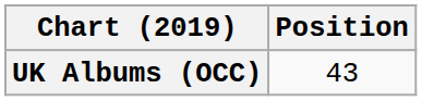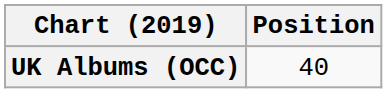 <table class="wikitable plainrowheaders" style="text-align:center">
 <tr>
 <th scope="col">Chart (2019)</th>
 <th scope="col">Position</th>
 </tr>
 <tr>
 <th scope="row">UK Albums (OCC)</th>
-<td>43</td>
+<td>40</td>
 </tr>
 </table>
